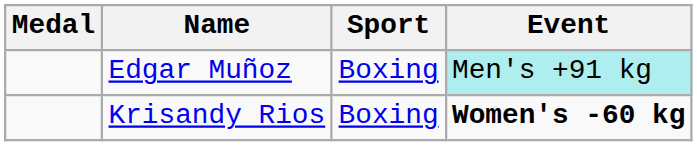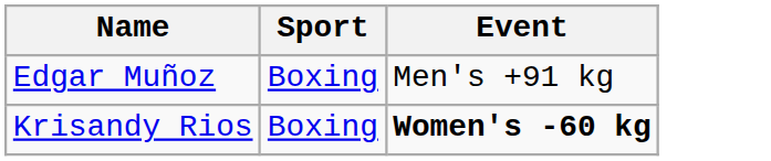 <table class="wikitable sortable" style="font-size: 95%;">
 <tr>
-<th>Medal</th>
 <th>Name</th>
 <th>Sport</th>
 <th>Event</th>
 </tr>
 <tr>
-<td></td>
 <td><a href='#'>Edgar Muñoz</a></td>
 <td><a href='#'>Boxing</a></td>
-<td style="background: paleturquoise;">Men's +91 kg</td>
+<td>Men's +91 kg</td>
 </tr>
 <tr>
-<td></td>
 <td><a href='#'>Krisandy Rios</a></td>
 <td><a href='#'>Boxing</a></td>
 <td><strong>Women's -60 kg</strong></td>
 </tr>
 </table>
